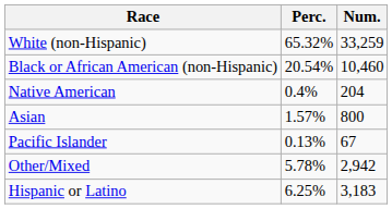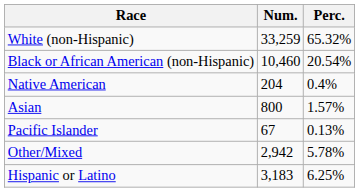 <table class="wikitable">
 <tr>
 <th>Race</th>
+<th>Num.</th>
 <th>Perc.</th>
-<th>Num.</th>
 </tr>
 <tr>
 <td><a href='#'>White</a> (non-Hispanic)</td>
+<td>33,259</td>
 <td>65.32%</td>
-<td>33,259</td>
 </tr>
 <tr>
 <td><a href='#'>Black or African American</a> (non-Hispanic)</td>
+<td>10,460</td>
 <td>20.54%</td>
-<td>10,460</td>
 </tr>
 <tr>
 <td><a href='#'>Native American</a></td>
+<td>204</td>
 <td>0.4%</td>
-<td>204</td>
 </tr>
 <tr>
 <td><a href='#'>Asian</a></td>
+<td>800</td>
 <td>1.57%</td>
-<td>800</td>
 </tr>
 <tr>
 <td><a href='#'>Pacific Islander</a></td>
+<td>67</td>
 <td>0.13%</td>
-<td>67</td>
 </tr>
 <tr>
 <td><a href='#'>Other/Mixed</a></td>
+<td>2,942</td>
 <td>5.78%</td>
-<td>2,942</td>
 </tr>
 <tr>
 <td><a href='#'>Hispanic</a> or <a href='#'>Latino</a></td>
+<td>3,183</td>
 <td>6.25%</td>
-<td>3,183</td>
 </tr>
 </table>
